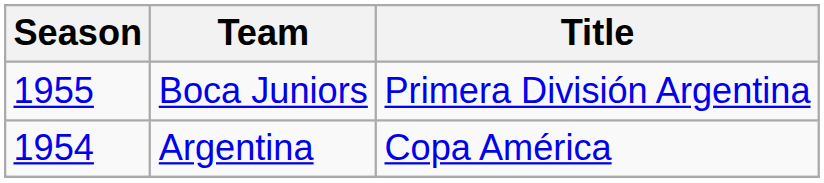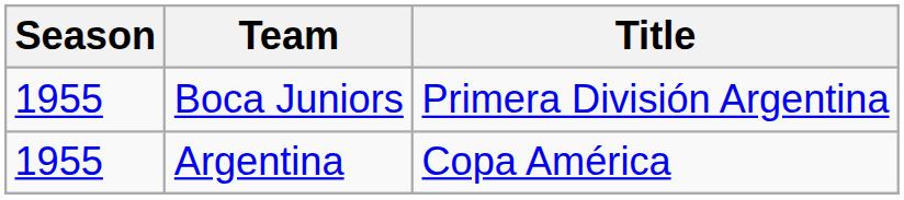 <table class="wikitable">
 <tr>
 <th>Season</th>
 <th>Team</th>
 <th>Title</th>
 </tr>
 <tr>
 <td><a href='#'>1955</a></td>
 <td><a href='#'>Boca Juniors</a></td>
 <td><a href='#'>Primera División Argentina</a></td>
 </tr>
 <tr>
-<td><a href='#'>1954</a></td>
+<td><a href='#'>1955</a></td>
 <td><a href='#'>Argentina</a></td>
 <td><a href='#'>Copa América</a></td>
 </tr>
 <tr>
 </tr>
 </table>
